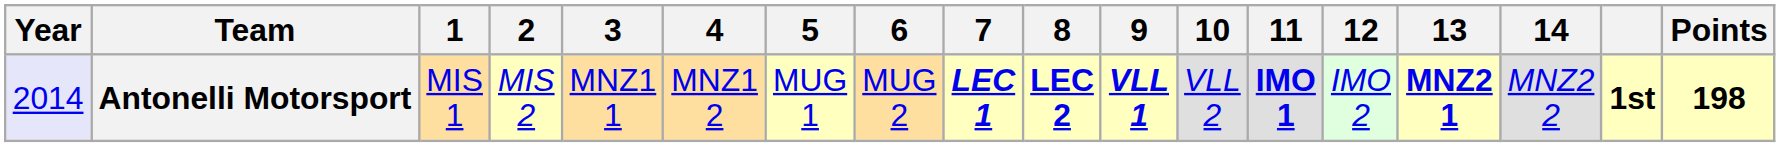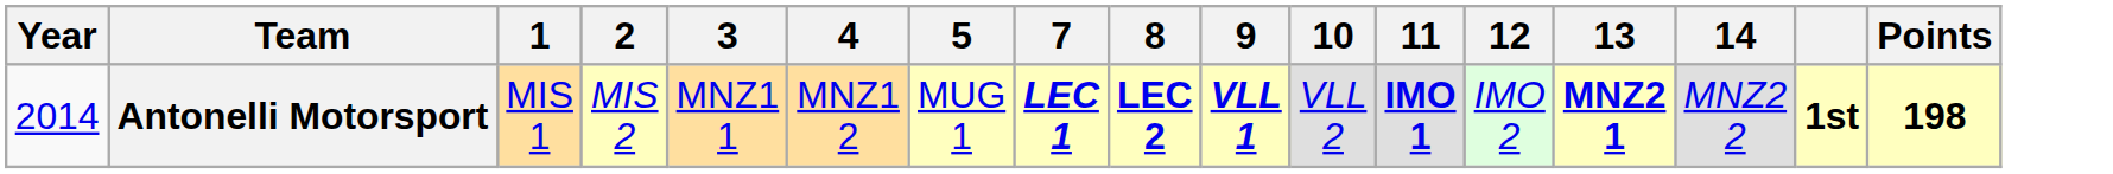 <table class="wikitable" style="text-align:center; font-size:85%">
 <tr>
 <th>Year</th>
 <th>Team</th>
 <th>1</th>
 <th>2</th>
 <th>3</th>
 <th>4</th>
 <th>5</th>
-<th>6</th>
 <th>7</th>
 <th>8</th>
 <th>9</th>
 <th>10</th>
 <th>11</th>
 <th>12</th>
 <th>13</th>
 <th>14</th>
 <th></th>
 <th>Points</th>
 </tr>
 <tr>
-<td style="background: lavender;"><a href='#'>2014</a></td>
+<td><a href='#'>2014</a></td>
 <th nowrap>Antonelli Motorsport</th>
 <td style="background:#FFDF9F;"><a href='#'>MIS<br>1</a><br></td>
 <td style="background:#FFFFBF;"><em><a href='#'>MIS<br>2</a></em><br></td>
 <td style="background:#FFDF9F;"><a href='#'>MNZ1<br>1</a><br></td>
 <td style="background:#FFDF9F;"><a href='#'>MNZ1<br>2</a><br></td>
 <td style="background:#FFFFBF;"><a href='#'>MUG<br>1</a><br></td>
-<td style="background:#FFDF9F;"><a href='#'>MUG<br>2</a><br></td>
 <td style="background:#FFFFBF;"><strong><em><a href='#'>LEC<br>1</a></em></strong><br></td>
 <td style="background:#FFFFBF;"><strong><a href='#'>LEC<br>2</a><br></strong></td>
 <td style="background:#FFFFBF;"><strong><em><a href='#'>VLL<br>1</a></em></strong><br></td>
 <td style="background:#DFDFDF;"><em><a href='#'>VLL<br>2</a></em><br></td>
 <td style="background:#DFDFDF;"><strong><a href='#'>IMO<br>1</a></strong><br></td>
 <td style="background:#DFFFDF;"><em><a href='#'>IMO<br>2</a></em><br></td>
 <td style="background:#FFFFBF;"><strong><a href='#'>MNZ2<br>1</a></strong><br></td>
 <td style="background:#DFDFDF;"><em><a href='#'>MNZ2<br>2</a></em><br></td>
 <th style="background:#FFFFBF;">1st</th>
 <th style="background:#FFFFBF;">198</th>
 </tr>
 </table>
